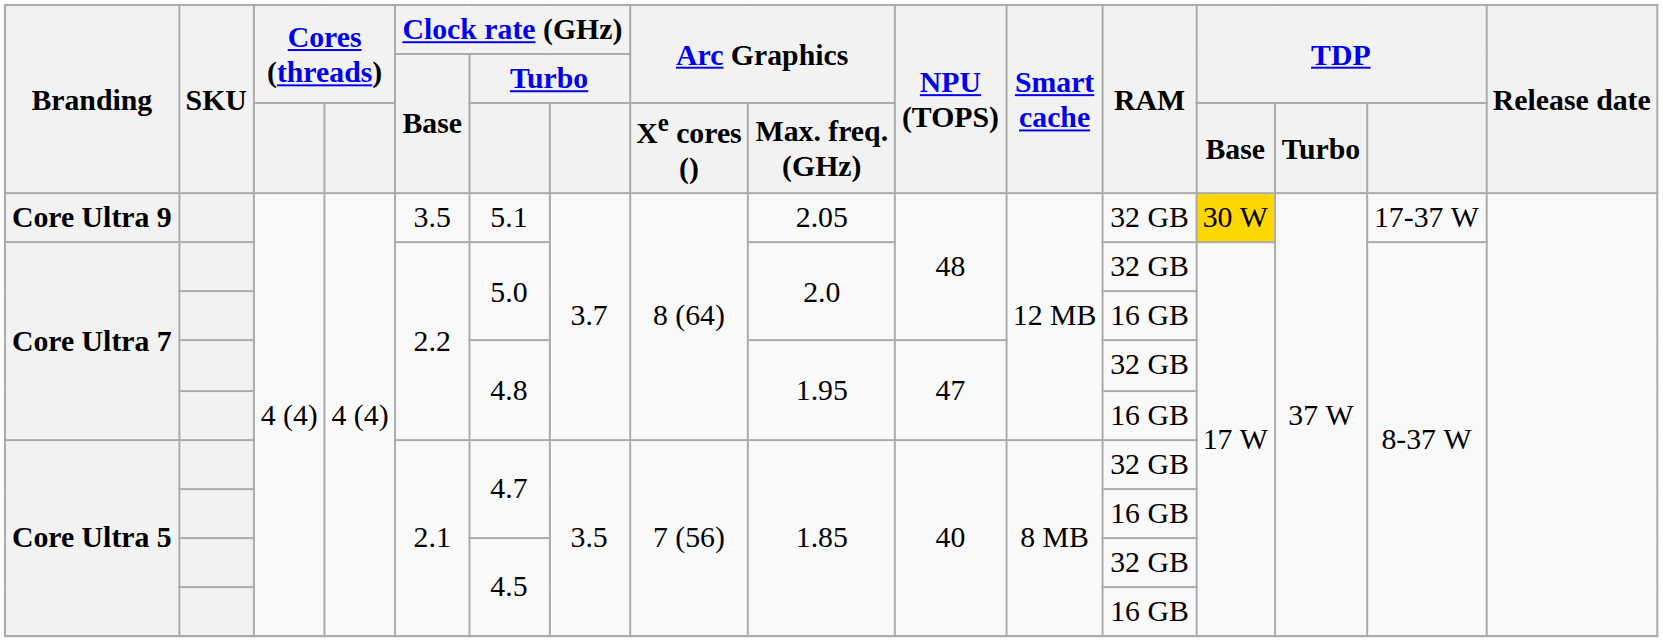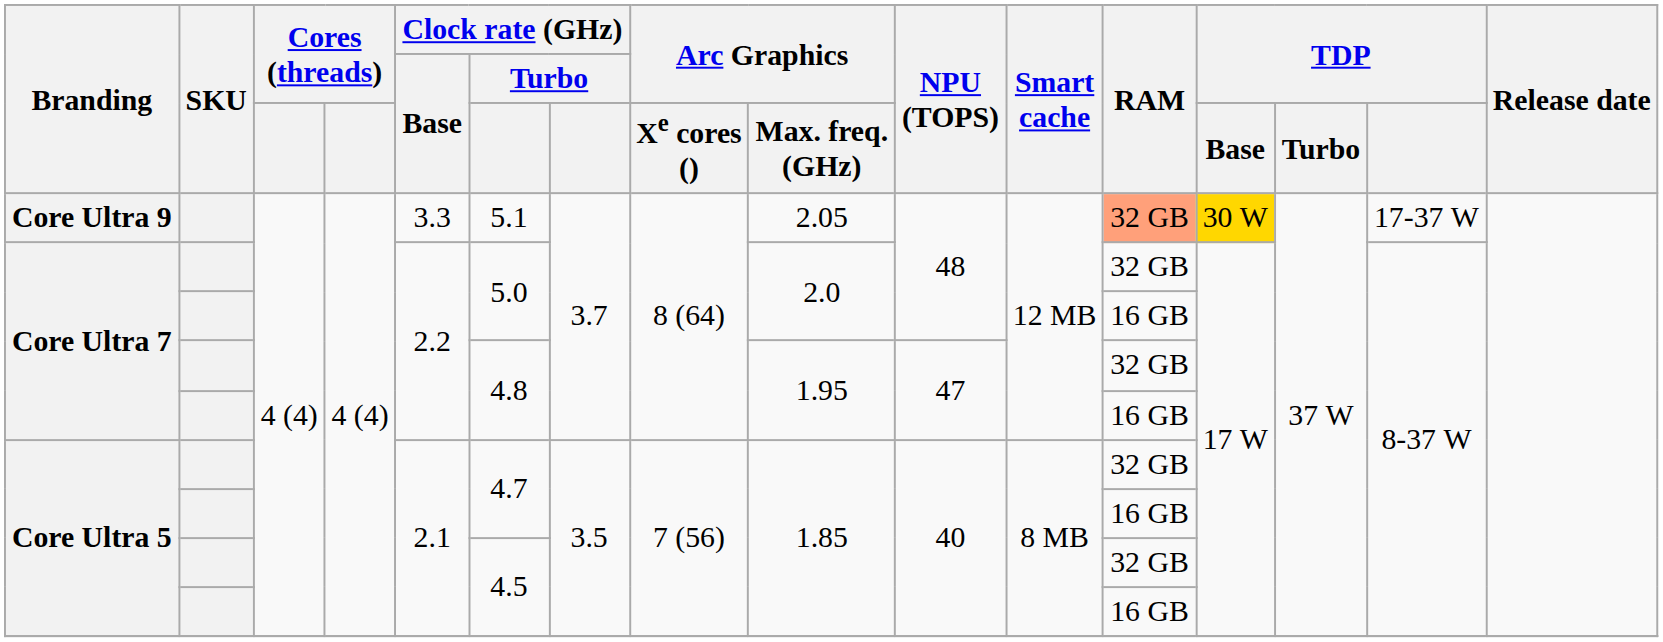 <table class="wikitable sortable" style="text-align:center; white-space:nowrap; font-size:95%">
 <tr>
 <th rowspan="3">Branding</th>
 <th rowspan="3">SKU</th>
 <th colspan="2" rowspan="2"><a href='#'>Cores</a> <br> (<a href='#'>threads</a>)</th>
 <th colspan="3"><a href='#'>Clock rate</a> (GHz)</th>
 <th colspan="2" rowspan="2"><a href='#'>Arc</a> Graphics</th>
 <th rowspan="3"><a href='#'>NPU</a> <br> (TOPS)</th>
 <th rowspan="3"><a href='#'>Smart <br> cache</a></th>
 <th rowspan="3">RAM</th>
 <th colspan="3" rowspan="2"><a href='#'>TDP</a></th>
 <th rowspan="3">Release date</th>
 </tr>
 <tr>
 <th rowspan="2">Base</th>
 <th colspan="2"><a href='#'>Turbo</a></th>
 </tr>
 <tr>
 <th style="width:3em;"></th>
 <th style="width:3em;"></th>
 <th style="width:3em;"></th>
 <th style="width:3em;"></th>
 <th>X<sup>e</sup> cores<br>()</th>
 <th>Max. freq.<br>(GHz)</th>
 <th>Base</th>
 <th>Turbo</th>
 <th></th>
 </tr>
 <tr>
 <th>Core Ultra 9</th>
 <th></th>
 <td rowspan="9">4 (4)</td>
 <td rowspan="9">4 (4)</td>
-<td>3.5</td>
+<td>3.3</td>
 <td>5.1</td>
 <td rowspan="5">3.7</td>
 <td rowspan="5">8 (64)</td>
 <td>2.05</td>
 <td rowspan="3">48</td>
 <td rowspan="5">12 MB</td>
-<td>32 GB</td>
+<td style="background: lightsalmon;">32 GB</td>
 <td style="background: gold;">30 W</td>
 <td rowspan="9">37 W</td>
 <td>17-37 W</td>
 <td rowspan="9"></td>
 </tr>
 <tr>
 <th rowspan="4">Core Ultra 7</th>
 <th></th>
 <td rowspan="4">2.2</td>
 <td rowspan="2">5.0</td>
 <td rowspan="2">2.0</td>
 <td>32 GB</td>
 <td rowspan="8">17 W</td>
 <td rowspan="8">8-37 W</td>
 </tr>
 <tr>
 <th></th>
 <td>16 GB</td>
 </tr>
 <tr>
 <th></th>
 <td rowspan="2">4.8</td>
 <td rowspan="2">1.95</td>
 <td rowspan="2">47</td>
 <td>32 GB</td>
 </tr>
 <tr>
 <th></th>
 <td>16 GB</td>
 </tr>
 <tr>
 <th rowspan="4">Core Ultra 5</th>
 <th></th>
 <td rowspan="4">2.1</td>
 <td rowspan="2">4.7</td>
 <td rowspan="4">3.5</td>
 <td rowspan="4">7 (56)</td>
 <td rowspan="4">1.85</td>
 <td rowspan="4">40</td>
 <td rowspan="4">8 MB</td>
 <td>32 GB</td>
 </tr>
 <tr>
 <th></th>
 <td>16 GB</td>
 </tr>
 <tr>
 <th></th>
 <td rowspan="2">4.5</td>
 <td>32 GB</td>
 </tr>
 <tr>
 <th></th>
 <td>16 GB</td>
 </tr>
 <tr>
 </tr>
 </table>
